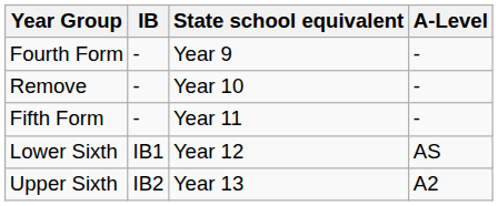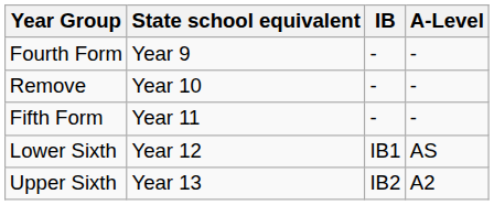 <table class="wikitable">
 <tr>
 <th>Year Group</th>
+<th>State school equivalent</th>
 <th>IB</th>
-<th>State school equivalent</th>
 <th>A-Level</th>
 </tr>
 <tr>
 <td>Fourth Form</td>
+<td>Year 9</td>
 <td>-</td>
-<td>Year 9</td>
 <td>-</td>
 </tr>
 <tr>
 <td>Remove</td>
+<td>Year 10</td>
 <td>-</td>
-<td>Year 10</td>
 <td>-</td>
 </tr>
 <tr>
 <td>Fifth Form</td>
+<td>Year 11</td>
 <td>-</td>
-<td>Year 11</td>
 <td>-</td>
 </tr>
 <tr>
 <td>Lower Sixth</td>
+<td>Year 12</td>
 <td>IB1</td>
-<td>Year 12</td>
 <td>AS</td>
 </tr>
 <tr>
 <td>Upper Sixth</td>
+<td>Year 13</td>
 <td>IB2</td>
-<td>Year 13</td>
 <td>A2</td>
 </tr>
 </table>
